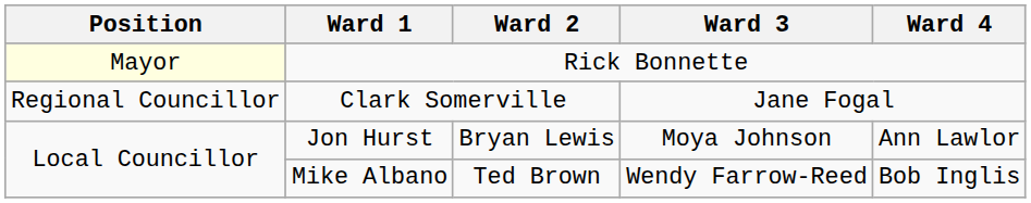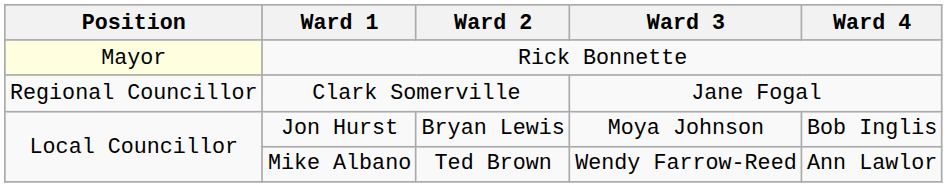 <table class="wikitable" style="text-align: center;">
 <tr>
 <th>Position</th>
 <th>Ward 1</th>
 <th>Ward 2</th>
 <th>Ward 3</th>
 <th>Ward 4</th>
 </tr>
 <tr>
 <td style="background: lightyellow;">Mayor</td>
 <td colspan = "4">Rick Bonnette</td>
 </tr>
 <tr>
 <td>Regional Councillor</td>
 <td Colspan = "2">Clark Somerville</td>
 <td Colspan = "2">Jane Fogal</td>
 </tr>
 <tr>
 <td rowspan = "2">Local Councillor</td>
 <td>Jon Hurst</td>
 <td>Bryan Lewis</td>
 <td>Moya Johnson</td>
-<td>Ann Lawlor</td>
+<td>Bob Inglis</td>
 </tr>
 <tr>
 <td>Mike Albano</td>
 <td>Ted Brown</td>
 <td>Wendy Farrow-Reed</td>
-<td>Bob Inglis</td>
+<td>Ann Lawlor</td>
 </tr>
 </table>
